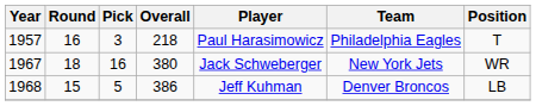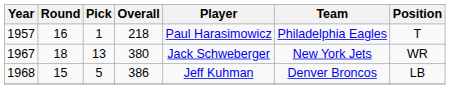 <table class="wikitable sortable" style="text-align: center;">
 <tr>
 <th>Year</th>
 <th>Round</th>
 <th>Pick</th>
 <th>Overall</th>
 <th>Player</th>
 <th>Team</th>
 <th>Position</th>
 </tr>
 <tr>
 <td>1957</td>
 <td>16</td>
-<td>3</td>
+<td>1</td>
 <td>218</td>
 <td><a href='#'>Paul Harasimowicz</a></td>
 <td><a href='#'>Philadelphia Eagles</a></td>
 <td>T</td>
 </tr>
 <tr>
 <td>1967</td>
 <td>18</td>
-<td>16</td>
+<td>13</td>
 <td>380</td>
 <td><a href='#'>Jack Schweberger</a></td>
 <td><a href='#'>New York Jets</a></td>
 <td>WR</td>
 </tr>
 <tr>
 <td>1968</td>
 <td>15</td>
 <td>5</td>
 <td>386</td>
 <td><a href='#'>Jeff Kuhman</a></td>
 <td><a href='#'>Denver Broncos</a></td>
 <td>LB</td>
 </tr>
 <tr>
 </tr>
 </table>
